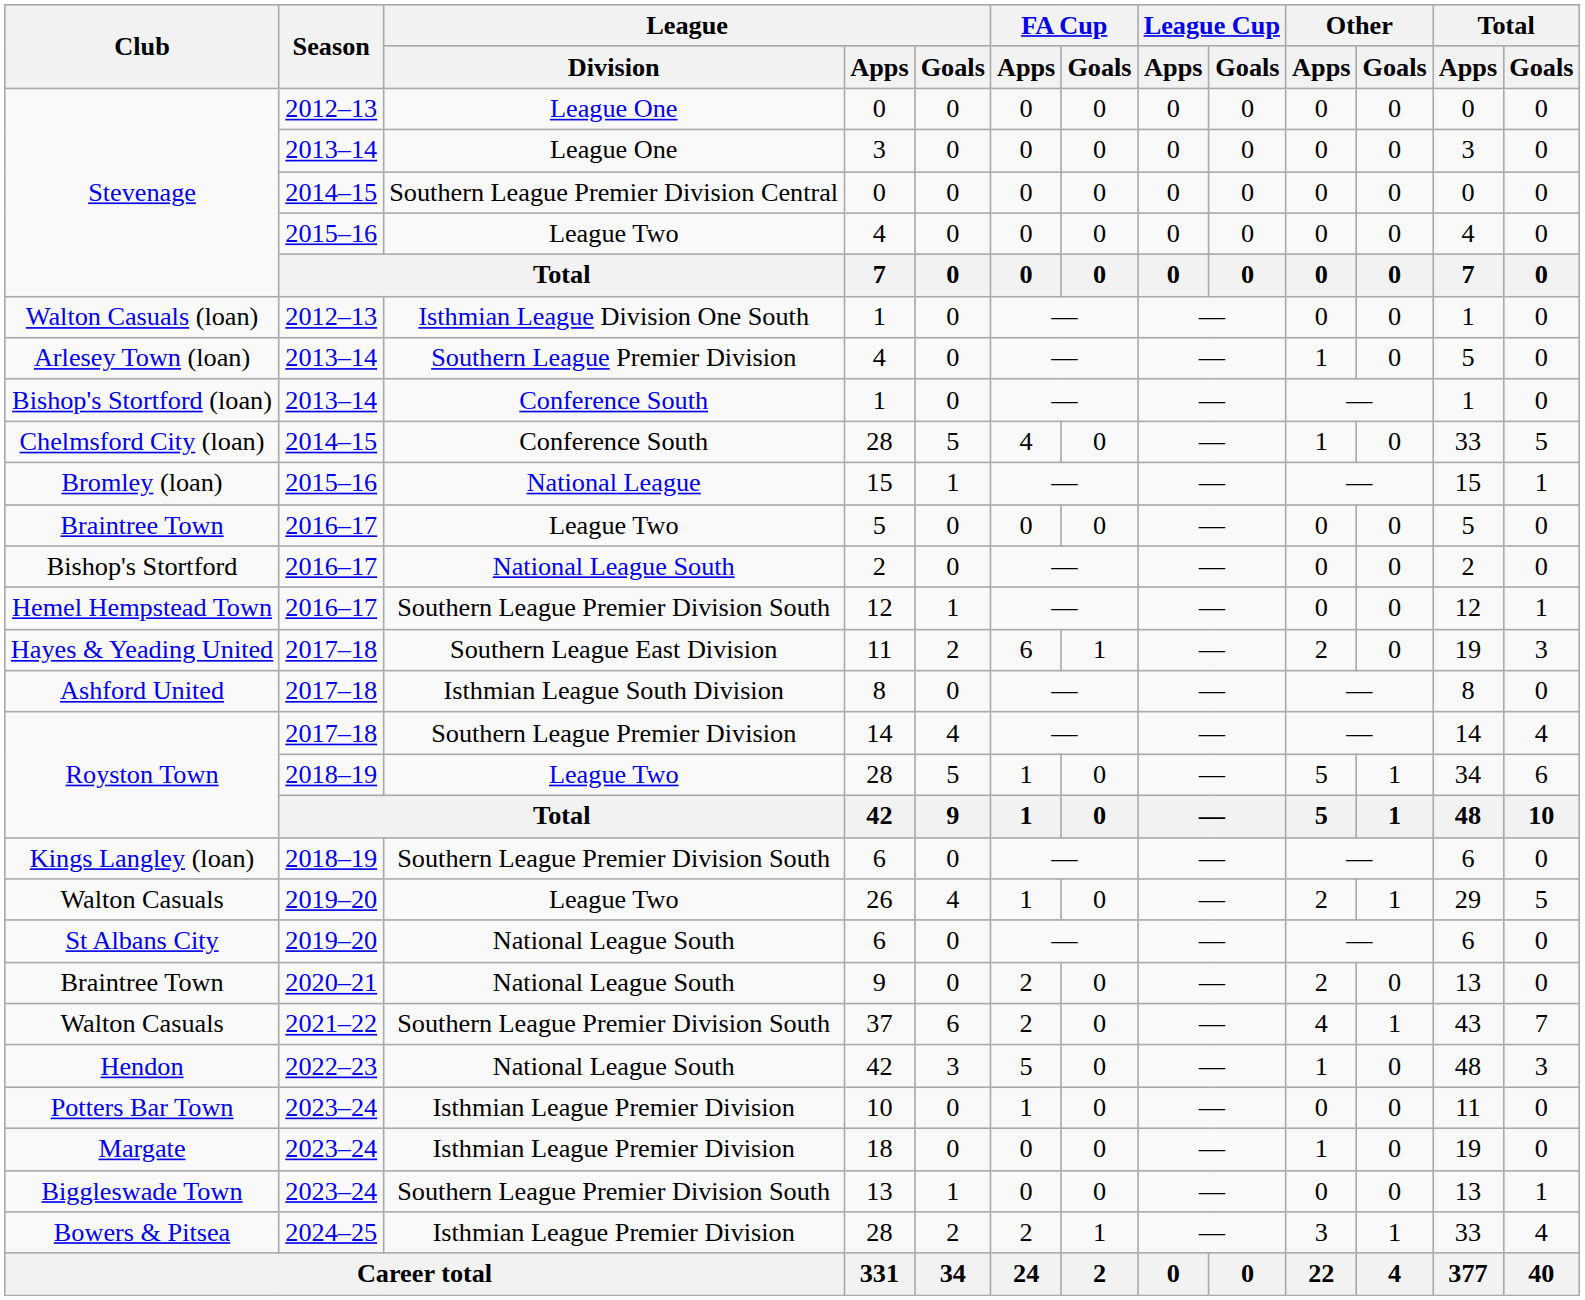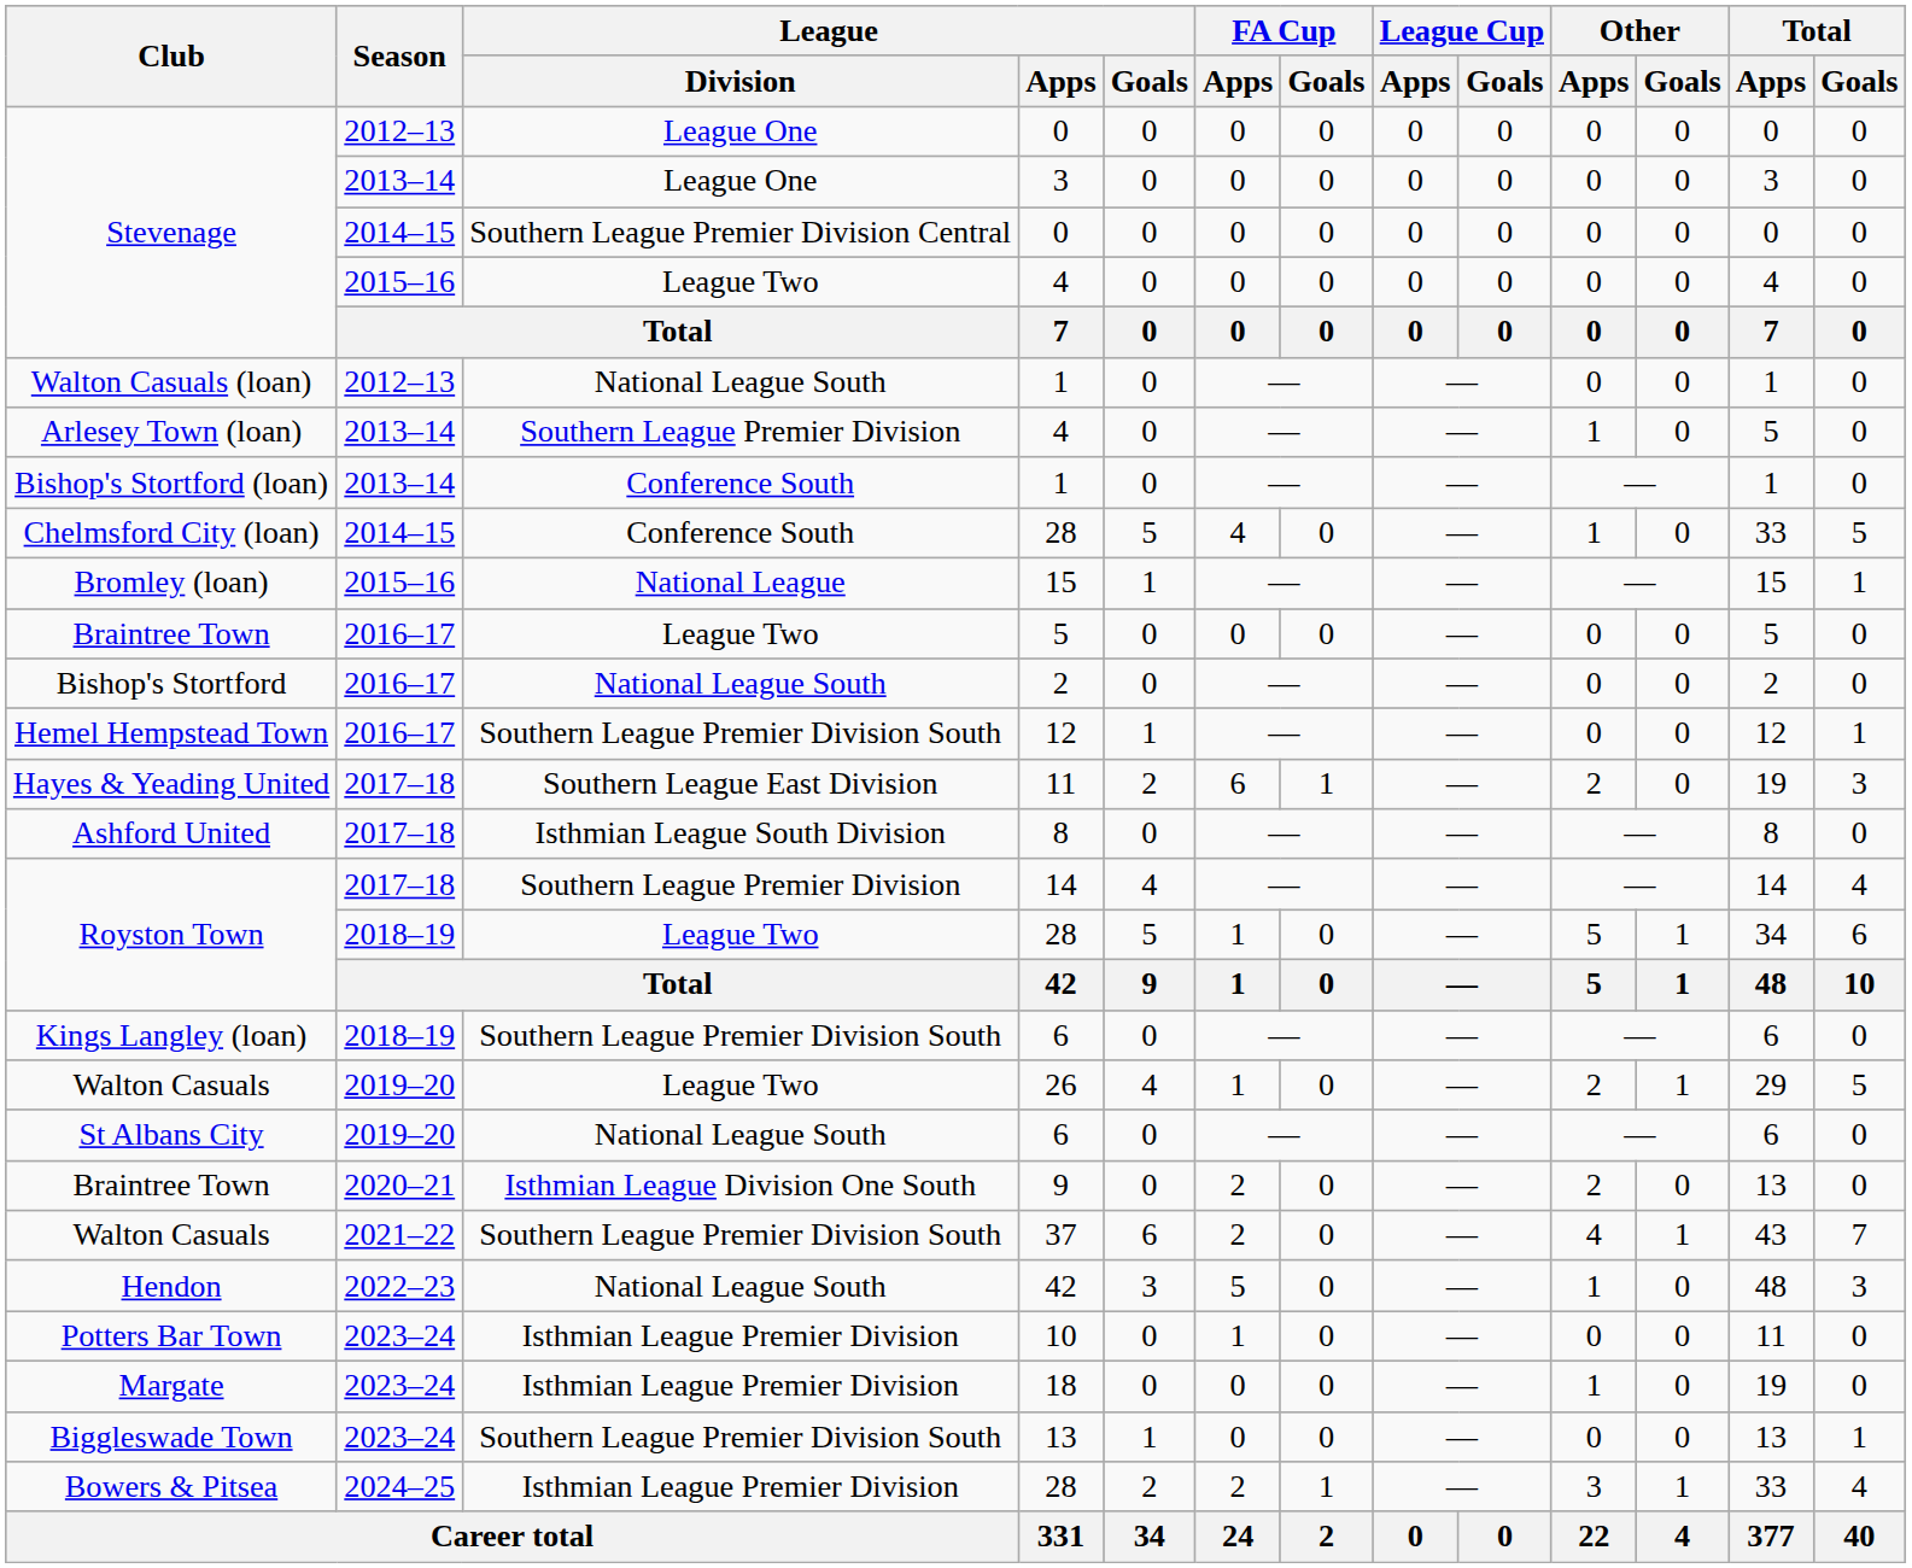 <table class="wikitable" style="text-align:center">
 <tr>
 <th rowspan="2">Club</th>
 <th rowspan="2">Season</th>
 <th colspan="3">League</th>
 <th colspan="2"><a href='#'>FA Cup</a></th>
 <th colspan="2"><a href='#'>League Cup</a></th>
 <th colspan="2">Other</th>
 <th colspan="2">Total</th>
 </tr>
 <tr>
 <th>Division</th>
 <th>Apps</th>
 <th>Goals</th>
 <th>Apps</th>
 <th>Goals</th>
 <th>Apps</th>
 <th>Goals</th>
 <th>Apps</th>
 <th>Goals</th>
 <th>Apps</th>
 <th>Goals</th>
 </tr>
 <tr>
 <td rowspan="5"><a href='#'>Stevenage</a></td>
 <td><a href='#'>2012–13</a></td>
 <td><a href='#'>League One</a></td>
 <td>0</td>
 <td>0</td>
 <td>0</td>
 <td>0</td>
 <td>0</td>
 <td>0</td>
 <td>0</td>
 <td>0</td>
 <td>0</td>
 <td>0</td>
 </tr>
 <tr>
 <td><a href='#'>2013–14</a></td>
 <td>League One</td>
 <td>3</td>
 <td>0</td>
 <td>0</td>
 <td>0</td>
 <td>0</td>
 <td>0</td>
 <td>0</td>
 <td>0</td>
 <td>3</td>
 <td>0</td>
 </tr>
 <tr>
 <td><a href='#'>2014–15</a></td>
 <td>Southern League Premier Division Central</td>
 <td>0</td>
 <td>0</td>
 <td>0</td>
 <td>0</td>
 <td>0</td>
 <td>0</td>
 <td>0</td>
 <td>0</td>
 <td>0</td>
 <td>0</td>
 </tr>
 <tr>
 <td><a href='#'>2015–16</a></td>
 <td>League Two</td>
 <td>4</td>
 <td>0</td>
 <td>0</td>
 <td>0</td>
 <td>0</td>
 <td>0</td>
 <td>0</td>
 <td>0</td>
 <td>4</td>
 <td>0</td>
 </tr>
 <tr>
 <th colspan=2>Total</th>
 <th>7</th>
 <th>0</th>
 <th>0</th>
 <th>0</th>
 <th>0</th>
 <th>0</th>
 <th>0</th>
 <th>0</th>
 <th>7</th>
 <th>0</th>
 </tr>
 <tr>
 <td rowspan="1"><a href='#'>Walton Casuals</a> (loan)</td>
 <td><a href='#'>2012–13</a></td>
-<td><a href='#'>Isthmian League</a> Division One South</td>
+<td>National League South</td>
 <td>1</td>
 <td>0</td>
 <td colspan="2">—</td>
 <td colspan="2">—</td>
 <td>0</td>
 <td>0</td>
 <td>1</td>
 <td>0</td>
 </tr>
 <tr>
 <td rowspan="1"><a href='#'>Arlesey Town</a> (loan)</td>
 <td><a href='#'>2013–14</a></td>
 <td><a href='#'>Southern League</a> Premier Division</td>
 <td>4</td>
 <td>0</td>
 <td colspan="2">—</td>
 <td colspan="2">—</td>
 <td>1</td>
 <td>0</td>
 <td>5</td>
 <td>0</td>
 </tr>
 <tr>
 <td rowspan="1"><a href='#'>Bishop's Stortford</a> (loan)</td>
 <td><a href='#'>2013–14</a></td>
 <td><a href='#'>Conference South</a></td>
 <td>1</td>
 <td>0</td>
 <td colspan="2">—</td>
 <td colspan="2">—</td>
 <td colspan="2">—</td>
 <td>1</td>
 <td>0</td>
 </tr>
 <tr>
 <td rowspan="1"><a href='#'>Chelmsford City</a> (loan)</td>
 <td><a href='#'>2014–15</a></td>
 <td>Conference South</td>
 <td>28</td>
 <td>5</td>
 <td>4</td>
 <td>0</td>
 <td colspan="2">—</td>
 <td>1</td>
 <td>0</td>
 <td>33</td>
 <td>5</td>
 </tr>
 <tr>
 <td rowspan="1"><a href='#'>Bromley</a> (loan)</td>
 <td><a href='#'>2015–16</a></td>
 <td><a href='#'>National League</a></td>
 <td>15</td>
 <td>1</td>
 <td colspan="2">—</td>
 <td colspan="2">—</td>
 <td colspan="2">—</td>
 <td>15</td>
 <td>1</td>
 </tr>
 <tr>
 <td rowspan="1"><a href='#'>Braintree Town</a></td>
 <td><a href='#'>2016–17</a></td>
 <td>League Two</td>
 <td>5</td>
 <td>0</td>
 <td>0</td>
 <td>0</td>
 <td colspan="2">—</td>
 <td>0</td>
 <td>0</td>
 <td>5</td>
 <td>0</td>
 </tr>
 <tr>
 <td rowspan="1">Bishop's Stortford</td>
 <td><a href='#'>2016–17</a></td>
 <td><a href='#'>National League South</a></td>
 <td>2</td>
 <td>0</td>
 <td colspan="2">—</td>
 <td colspan="2">—</td>
 <td>0</td>
 <td>0</td>
 <td>2</td>
 <td>0</td>
 </tr>
 <tr>
 <td rowspan="1"><a href='#'>Hemel Hempstead Town</a></td>
 <td><a href='#'>2016–17</a></td>
 <td>Southern League Premier Division South</td>
 <td>12</td>
 <td>1</td>
 <td colspan="2">—</td>
 <td colspan="2">—</td>
 <td>0</td>
 <td>0</td>
 <td>12</td>
 <td>1</td>
 </tr>
 <tr>
 <td rowspan="1"><a href='#'>Hayes & Yeading United</a></td>
 <td><a href='#'>2017–18</a></td>
 <td>Southern League East Division</td>
 <td>11</td>
 <td>2</td>
 <td>6</td>
 <td>1</td>
 <td colspan="2">—</td>
 <td>2</td>
 <td>0</td>
 <td>19</td>
 <td>3</td>
 </tr>
 <tr>
 <td rowspan="1"><a href='#'>Ashford United</a></td>
 <td><a href='#'>2017–18</a></td>
 <td>Isthmian League South Division</td>
 <td>8</td>
 <td>0</td>
 <td colspan="2">—</td>
 <td colspan="2">—</td>
 <td colspan="2">—</td>
 <td>8</td>
 <td>0</td>
 </tr>
 <tr>
 <td rowspan="3"><a href='#'>Royston Town</a></td>
 <td><a href='#'>2017–18</a></td>
 <td>Southern League Premier Division</td>
 <td>14</td>
 <td>4</td>
 <td colspan="2">—</td>
 <td colspan="2">—</td>
 <td colspan="2">—</td>
 <td>14</td>
 <td>4</td>
 </tr>
 <tr>
 <td><a href='#'>2018–19</a></td>
 <td><a href='#'>League Two</a></td>
 <td>28</td>
 <td>5</td>
 <td>1</td>
 <td>0</td>
 <td colspan="2">—</td>
 <td>5</td>
 <td>1</td>
 <td>34</td>
 <td>6</td>
 </tr>
 <tr>
 <th colspan=2>Total</th>
 <th>42</th>
 <th>9</th>
 <th>1</th>
 <th>0</th>
 <th colspan="2">—</th>
 <th>5</th>
 <th>1</th>
 <th>48</th>
 <th>10</th>
 </tr>
 <tr>
 <td rowspan="1"><a href='#'>Kings Langley</a> (loan)</td>
 <td><a href='#'>2018–19</a></td>
 <td>Southern League Premier Division South</td>
 <td>6</td>
 <td>0</td>
 <td colspan="2">—</td>
 <td colspan="2">—</td>
 <td colspan="2">—</td>
 <td>6</td>
 <td>0</td>
 </tr>
 <tr>
 <td rowspan="1">Walton Casuals</td>
 <td><a href='#'>2019–20</a></td>
 <td>League Two</td>
 <td>26</td>
 <td>4</td>
 <td>1</td>
 <td>0</td>
 <td colspan="2">—</td>
 <td>2</td>
 <td>1</td>
 <td>29</td>
 <td>5</td>
 </tr>
 <tr>
 <td rowspan="1"><a href='#'>St Albans City</a></td>
 <td><a href='#'>2019–20</a></td>
 <td>National League South</td>
 <td>6</td>
 <td>0</td>
 <td colspan="2">—</td>
 <td colspan="2">—</td>
 <td colspan="2">—</td>
 <td>6</td>
 <td>0</td>
 </tr>
 <tr>
 <td rowspan="1">Braintree Town</td>
 <td><a href='#'>2020–21</a></td>
-<td>National League South</td>
+<td><a href='#'>Isthmian League</a> Division One South</td>
 <td>9</td>
 <td>0</td>
 <td>2</td>
 <td>0</td>
 <td colspan="2">—</td>
 <td>2</td>
 <td>0</td>
 <td>13</td>
 <td>0</td>
 </tr>
 <tr>
 <td rowspan="1">Walton Casuals</td>
 <td><a href='#'>2021–22</a></td>
 <td>Southern League Premier Division South</td>
 <td>37</td>
 <td>6</td>
 <td>2</td>
 <td>0</td>
 <td colspan="2">—</td>
 <td>4</td>
 <td>1</td>
 <td>43</td>
 <td>7</td>
 </tr>
 <tr>
 <td rowspan="1"><a href='#'>Hendon</a></td>
 <td><a href='#'>2022–23</a></td>
 <td>National League South</td>
 <td>42</td>
 <td>3</td>
 <td>5</td>
 <td>0</td>
 <td colspan="2">—</td>
 <td>1</td>
 <td>0</td>
 <td>48</td>
 <td>3</td>
 </tr>
 <tr>
 <td><a href='#'>Potters Bar Town</a></td>
 <td><a href='#'>2023–24</a></td>
 <td>Isthmian League Premier Division</td>
 <td>10</td>
 <td>0</td>
 <td>1</td>
 <td>0</td>
 <td colspan="2">—</td>
 <td>0</td>
 <td>0</td>
 <td>11</td>
 <td>0</td>
 </tr>
 <tr>
 <td><a href='#'>Margate</a></td>
 <td><a href='#'>2023–24</a></td>
 <td>Isthmian League Premier Division</td>
 <td>18</td>
 <td>0</td>
 <td>0</td>
 <td>0</td>
 <td colspan="2">—</td>
 <td>1</td>
 <td>0</td>
 <td>19</td>
 <td>0</td>
 </tr>
 <tr>
 <td><a href='#'>Biggleswade Town</a></td>
 <td><a href='#'>2023–24</a></td>
 <td>Southern League Premier Division South</td>
 <td>13</td>
 <td>1</td>
 <td>0</td>
 <td>0</td>
 <td colspan="2">—</td>
 <td>0</td>
 <td>0</td>
 <td>13</td>
 <td>1</td>
 </tr>
 <tr>
 <td><a href='#'>Bowers & Pitsea</a></td>
 <td><a href='#'>2024–25</a></td>
 <td>Isthmian League Premier Division</td>
 <td>28</td>
 <td>2</td>
 <td>2</td>
 <td>1</td>
 <td colspan="2">—</td>
 <td>3</td>
 <td>1</td>
 <td>33</td>
 <td>4</td>
 </tr>
 <tr>
 <th colspan=3>Career total</th>
 <th>331</th>
 <th>34</th>
 <th>24</th>
 <th>2</th>
 <th>0</th>
 <th>0</th>
 <th>22</th>
 <th>4</th>
 <th>377</th>
 <th>40</th>
 </tr>
 </table>
